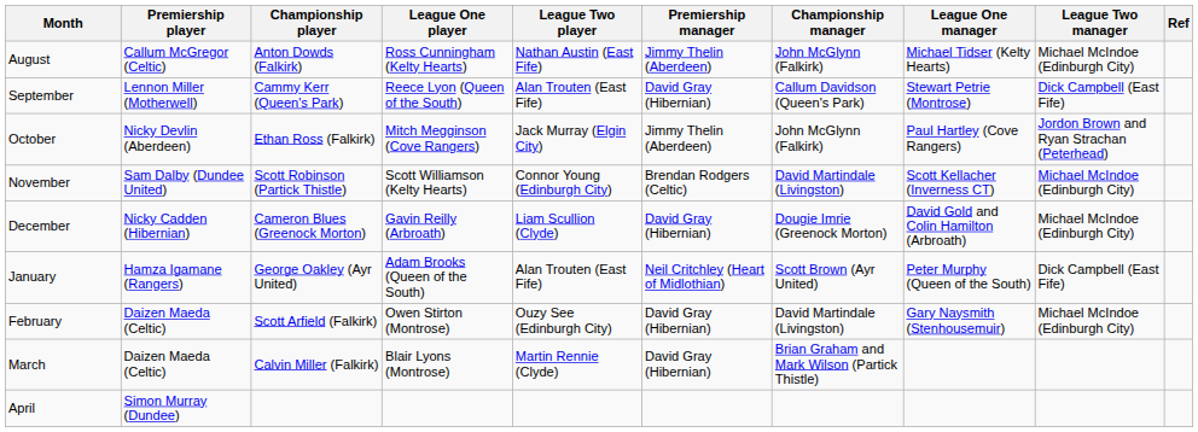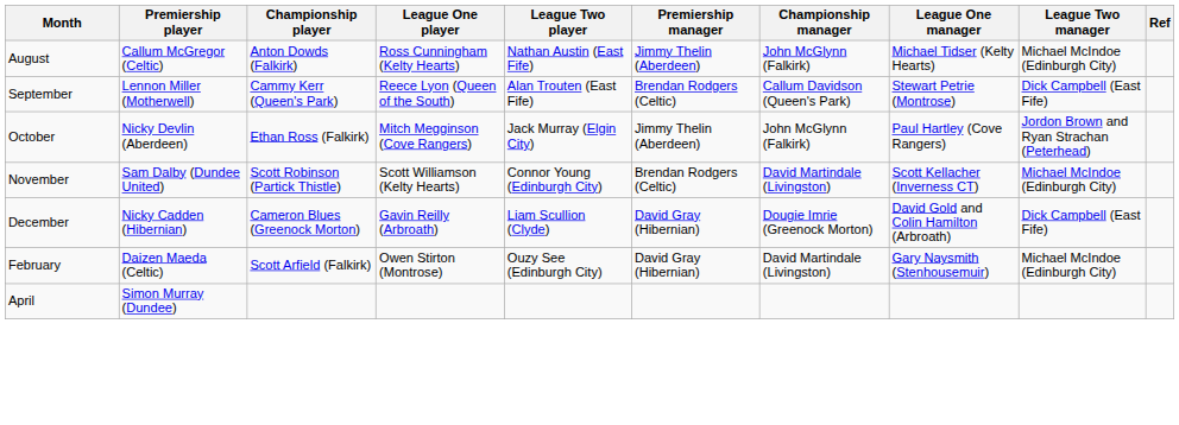 <table class="wikitable" style="width: 90%">
 <tr>
 <th style="width: 10%">Month</th>
 <th style="width: 11.25%">Premiership<br>player</th>
 <th style="width: 11.25%">Championship<br>player</th>
 <th style="width: 11.25%">League One<br>player</th>
 <th style="width: 11.25%">League Two<br>player</th>
 <th style="width: 11.25%">Premiership<br>manager</th>
 <th style="width: 11.25%">Championship<br>manager</th>
 <th style="width: 11.25%">League One<br>manager</th>
 <th style="width: 11.25%">League Two<br>manager</th>
 <th style="width: 11.25%">Ref</th>
 </tr>
 <tr>
 <td>August</td>
 <td><a href='#'>Callum McGregor</a> (<a href='#'>Celtic</a>)</td>
 <td><a href='#'>Anton Dowds</a> (<a href='#'>Falkirk</a>)</td>
 <td><a href='#'>Ross Cunningham</a> (<a href='#'>Kelty Hearts</a>)</td>
 <td><a href='#'>Nathan Austin</a> (<a href='#'>East Fife</a>)</td>
 <td><a href='#'>Jimmy Thelin</a> (<a href='#'>Aberdeen</a>)</td>
 <td><a href='#'>John McGlynn</a> (Falkirk)</td>
 <td><a href='#'>Michael Tidser</a> (Kelty Hearts)</td>
 <td>Michael McIndoe (Edinburgh City)</td>
 <td></td>
 </tr>
 <tr>
 <td>September</td>
 <td><a href='#'>Lennon Miller</a> (<a href='#'>Motherwell</a>)</td>
 <td><a href='#'>Cammy Kerr</a> (<a href='#'>Queen's Park</a>)</td>
 <td><a href='#'>Reece Lyon</a> (<a href='#'>Queen of the South</a>)</td>
 <td><a href='#'>Alan Trouten</a> (East Fife)</td>
-<td><a href='#'>David Gray</a> (Hibernian)</td>
+<td><a href='#'>Brendan Rodgers</a> (Celtic)</td>
 <td><a href='#'>Callum Davidson</a> (Queen's Park)</td>
 <td><a href='#'>Stewart Petrie</a> (<a href='#'>Montrose</a>)</td>
 <td><a href='#'>Dick Campbell</a> (East Fife)</td>
 <td></td>
 </tr>
 <tr>
 <td>October</td>
 <td><a href='#'>Nicky Devlin</a> (Aberdeen)</td>
 <td><a href='#'>Ethan Ross</a> (Falkirk)</td>
 <td><a href='#'>Mitch Megginson</a> (<a href='#'>Cove Rangers</a>)</td>
 <td>Jack Murray (<a href='#'>Elgin City</a>)</td>
 <td>Jimmy Thelin (Aberdeen)</td>
 <td>John McGlynn (Falkirk)</td>
 <td><a href='#'>Paul Hartley</a> (Cove Rangers)</td>
 <td><a href='#'>Jordon Brown</a> and Ryan Strachan (<a href='#'>Peterhead</a>)</td>
 <td></td>
 </tr>
 <tr>
 <td>November</td>
 <td><a href='#'>Sam Dalby</a> (<a href='#'>Dundee United</a>)</td>
 <td><a href='#'>Scott Robinson</a> (<a href='#'>Partick Thistle</a>)</td>
 <td>Scott Williamson (Kelty Hearts)</td>
 <td>Connor Young (<a href='#'>Edinburgh City</a>)</td>
 <td>Brendan Rodgers (Celtic)</td>
 <td><a href='#'>David Martindale</a> (<a href='#'>Livingston</a>)</td>
 <td><a href='#'>Scott Kellacher</a> (<a href='#'>Inverness CT</a>)</td>
 <td><a href='#'>Michael McIndoe</a> (Edinburgh City)</td>
 <td></td>
 </tr>
 <tr>
 <td>December</td>
 <td><a href='#'>Nicky Cadden</a> (<a href='#'>Hibernian</a>)</td>
 <td><a href='#'>Cameron Blues</a> (<a href='#'>Greenock Morton</a>)</td>
 <td><a href='#'>Gavin Reilly</a> (<a href='#'>Arbroath</a>)</td>
 <td><a href='#'>Liam Scullion</a> (<a href='#'>Clyde</a>)</td>
 <td><a href='#'>David Gray</a> (Hibernian)</td>
 <td><a href='#'>Dougie Imrie</a> (Greenock Morton)</td>
 <td><a href='#'>David Gold</a> and <a href='#'>Colin Hamilton</a> (Arbroath)</td>
-<td>Michael McIndoe (Edinburgh City)</td>
-<td></td>
-</tr>
-<tr>
-<td>January</td>
-<td><a href='#'>Hamza Igamane</a> (<a href='#'>Rangers</a>)</td>
-<td><a href='#'>George Oakley</a> (Ayr United)</td>
-<td><a href='#'>Adam Brooks</a> (Queen of the South)</td>
-<td>Alan Trouten (East Fife)</td>
-<td><a href='#'>Neil Critchley</a> (<a href='#'>Heart of Midlothian</a>)</td>
-<td><a href='#'>Scott Brown</a> (Ayr United)</td>
-<td><a href='#'>Peter Murphy</a> (Queen of the South)</td>
-<td>Dick Campbell (East Fife)</td>
+<td><a href='#'>Dick Campbell</a> (East Fife)</td>
 <td></td>
 </tr>
 <tr>
 <td>February</td>
 <td><a href='#'>Daizen Maeda</a> (Celtic)</td>
 <td><a href='#'>Scott Arfield</a> (Falkirk)</td>
 <td>Owen Stirton (Montrose)</td>
 <td>Ouzy See (Edinburgh City)</td>
 <td>David Gray (Hibernian)</td>
 <td>David Martindale (Livingston)</td>
 <td><a href='#'>Gary Naysmith</a> (<a href='#'>Stenhousemuir</a>)</td>
 <td>Michael McIndoe (Edinburgh City)</td>
 <td></td>
 </tr>
 <tr>
-<td>March</td>
-<td>Daizen Maeda (Celtic)</td>
-<td><a href='#'>Calvin Miller</a> (Falkirk)</td>
-<td>Blair Lyons (Montrose)</td>
-<td><a href='#'>Martin Rennie</a> (Clyde)</td>
-<td>David Gray (Hibernian)</td>
-<td><a href='#'>Brian Graham</a> and <a href='#'>Mark Wilson</a> (Partick Thistle)</td>
-<td></td>
-<td></td>
-<td></td>
-</tr>
-<tr>
 <td>April</td>
 <td><a href='#'>Simon Murray</a> (<a href='#'>Dundee</a>)</td>
 <td></td>
 <td></td>
 <td></td>
 <td></td>
 <td></td>
 <td></td>
 <td></td>
 <td></td>
 </tr>
 </table>
